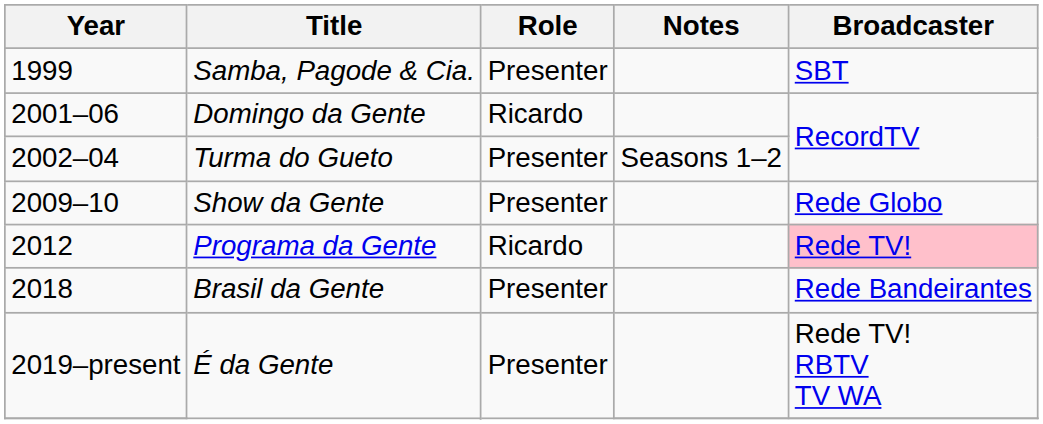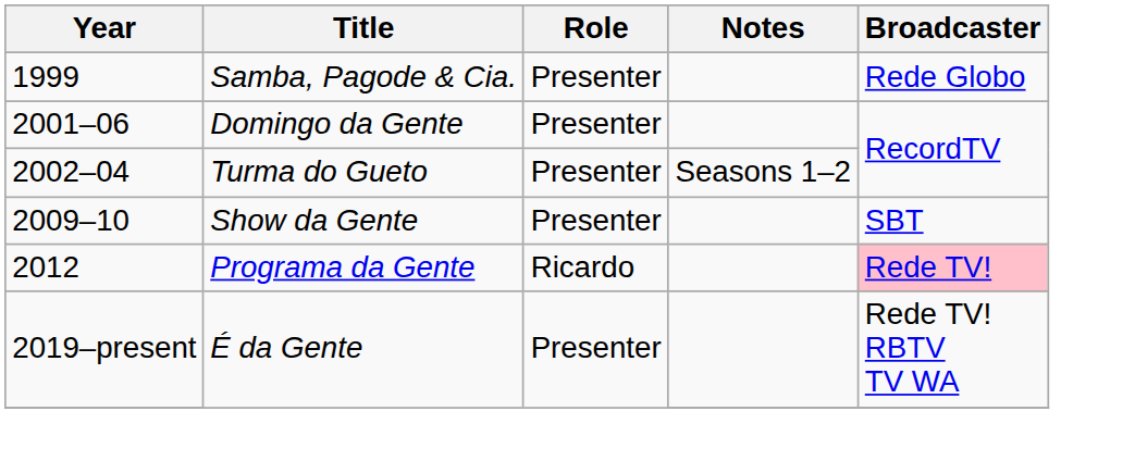 <table class="wikitable">
 <tr>
 <th>Year</th>
 <th>Title</th>
 <th>Role</th>
 <th>Notes</th>
 <th>Broadcaster</th>
 </tr>
 <tr>
 <td>1999</td>
 <td><em>Samba, Pagode & Cia.</em></td>
 <td>Presenter</td>
 <td></td>
-<td><a href='#'>SBT</a></td>
+<td><a href='#'>Rede Globo</a></td>
 </tr>
 <tr>
 <td>2001–06</td>
 <td><em>Domingo da Gente</em></td>
-<td>Ricardo</td>
+<td>Presenter</td>
 <td></td>
 <td rowspan="2"><a href='#'>RecordTV</a></td>
 </tr>
 <tr>
 <td>2002–04</td>
 <td><em>Turma do Gueto</em></td>
 <td>Presenter</td>
 <td>Seasons 1–2</td>
 </tr>
 <tr>
 <td>2009–10</td>
 <td><em>Show da Gente</em></td>
 <td>Presenter</td>
 <td></td>
-<td><a href='#'>Rede Globo</a></td>
+<td><a href='#'>SBT</a></td>
 </tr>
 <tr>
 <td>2012</td>
 <td><em><a href='#'>Programa da Gente</a></em></td>
 <td>Ricardo</td>
 <td></td>
 <td style="background: pink;"><a href='#'>Rede TV!</a></td>
-</tr>
-<tr>
-<td>2018</td>
-<td><em>Brasil da Gente</em></td>
-<td>Presenter</td>
-<td></td>
-<td><a href='#'>Rede Bandeirantes</a></td>
 </tr>
 <tr>
 <td>2019–present</td>
 <td rowspan="2"><em>É da Gente</em></td>
 <td rowspan="2">Presenter</td>
 <td></td>
 <td>Rede TV!<br><a href='#'>RBTV</a><br><a href='#'>TV WA</a></td>
 </tr>
 <tr>
 </tr>
 </table>
